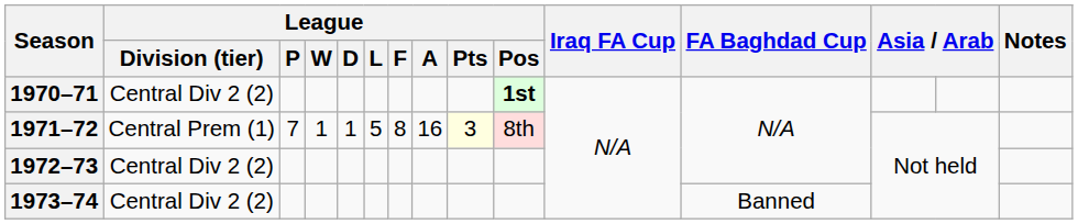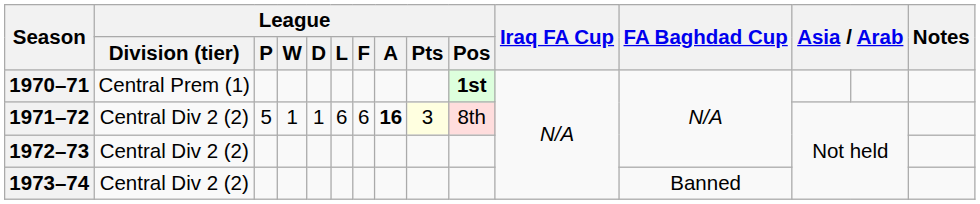 <table class="wikitable sortable" style="text-align: center">
 <tr>
 <th scope="col" rowspan=2>Season</th>
 <th colspan=9 class="unsortable">League</th>
 <th scope="col" rowspan=2 class="unsortable"><a href='#'>Iraq FA Cup</a></th>
 <th scope="col" rowspan=2 class="unsortable"><a href='#'>FA Baghdad Cup</a></th>
 <th scope="col" rowspan=2 colspan=2 class="unsortable"><a href='#'>Asia</a> / <a href='#'>Arab</a></th>
 <th scope="col" rowspan=2 class="unsortable">Notes</th>
 </tr>
 <tr>
 <th>Division (tier)</th>
 <th>P</th>
 <th>W</th>
 <th>D</th>
 <th>L</th>
 <th>F</th>
 <th>A</th>
 <th>Pts</th>
 <th>Pos</th>
 </tr>
 <tr>
 <th scope="row">1970–71</th>
-<td>Central Div 2 (2)</td>
+<td>Central Prem (1)</td>
 <td></td>
 <td></td>
 <td></td>
 <td></td>
 <td></td>
 <td></td>
 <td></td>
 <td style="background:#dfd;"><strong>1st</strong></td>
 <td rowspan=4><em>N/A</em></td>
 <td rowspan=3><em>N/A</em></td>
 <td></td>
 <td></td>
 <td></td>
 </tr>
 <tr>
 <th scope="row">1971–72</th>
-<td>Central Prem (1)</td>
-<td>7</td>
+<td>Central Div 2 (2)</td>
+<td>5</td>
 <td>1</td>
 <td>1</td>
-<td>5</td>
-<td>8</td>
-<td>16</td>
+<td>6</td>
+<td>6</td>
+<td><strong>16</strong></td>
 <td style="background: lightyellow;">3</td>
 <td style="background:#fdd;">8th</td>
 <td rowspan=3 colspan=2>Not held</td>
 <td></td>
 </tr>
 <tr>
 <th scope="row">1972–73</th>
 <td>Central Div 2 (2)</td>
 <td></td>
 <td></td>
 <td></td>
 <td></td>
 <td></td>
 <td></td>
 <td></td>
 <td></td>
 <td></td>
 </tr>
 <tr>
 <th scope="row">1973–74</th>
 <td>Central Div 2 (2)</td>
 <td></td>
 <td></td>
 <td></td>
 <td></td>
 <td></td>
 <td></td>
 <td></td>
 <td></td>
 <td>Banned</td>
 <td></td>
 </tr>
 </table>
